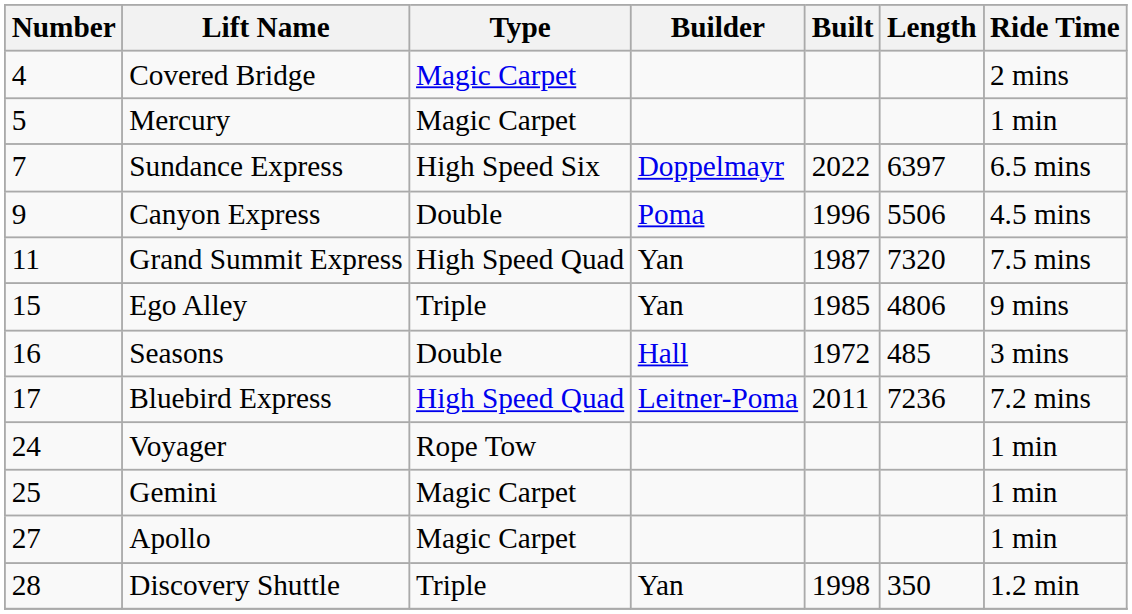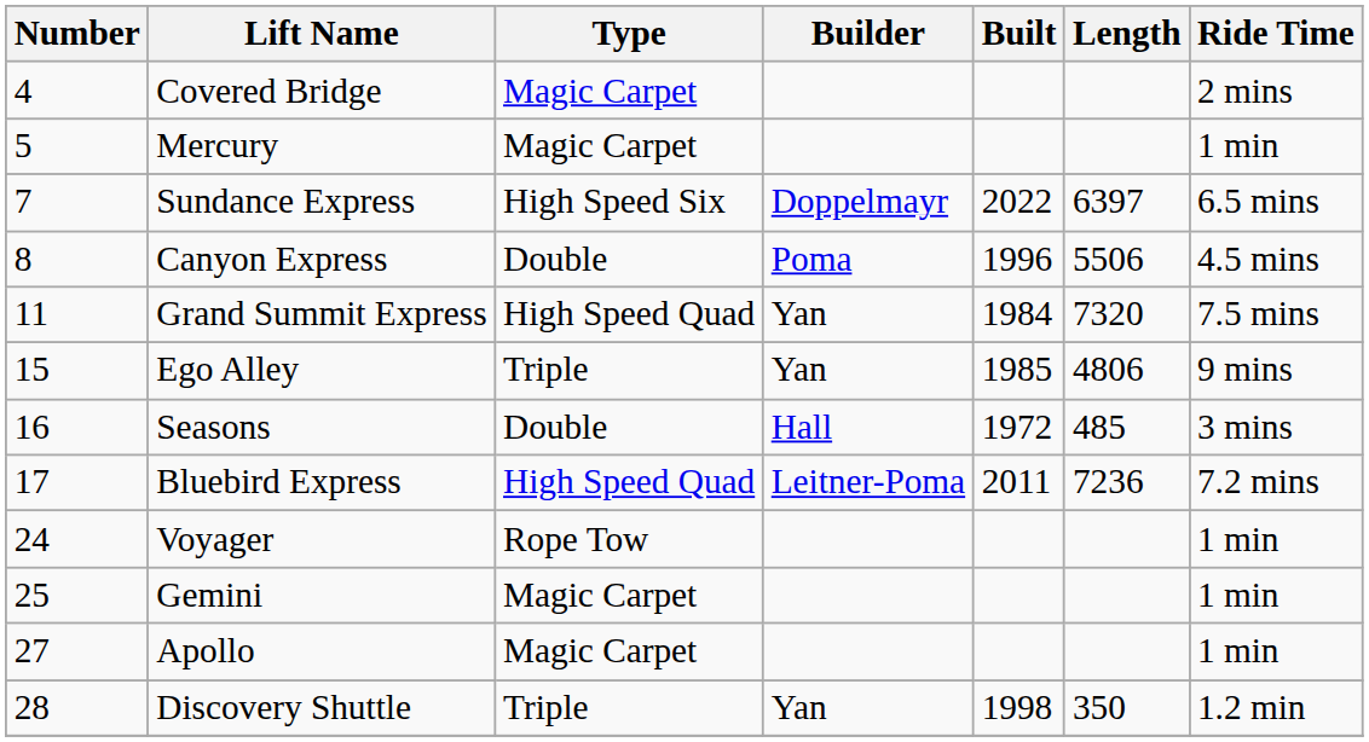 <table class="wikitable">
 <tr>
 <th>Number</th>
 <th>Lift Name</th>
 <th>Type</th>
 <th>Builder</th>
 <th>Built</th>
 <th>Length<br></th>
 <th>Ride Time</th>
 </tr>
 <tr>
 <td>4</td>
 <td>Covered Bridge</td>
 <td><a href='#'>Magic Carpet</a></td>
 <td></td>
 <td></td>
 <td></td>
 <td>2 mins</td>
 </tr>
 <tr>
 <td>5</td>
 <td>Mercury</td>
 <td>Magic Carpet</td>
 <td></td>
 <td></td>
 <td></td>
 <td>1 min</td>
 </tr>
 <tr>
 <td>7</td>
 <td>Sundance Express</td>
 <td>High Speed Six</td>
 <td><a href='#'>Doppelmayr</a></td>
 <td>2022</td>
 <td>6397</td>
 <td>6.5 mins</td>
 </tr>
 <tr>
-<td>9</td>
+<td>8</td>
 <td>Canyon Express</td>
 <td>Double</td>
 <td><a href='#'>Poma</a></td>
 <td>1996</td>
 <td>5506</td>
 <td>4.5 mins</td>
 </tr>
 <tr>
 <td>11</td>
 <td>Grand Summit Express</td>
 <td>High Speed Quad</td>
 <td>Yan</td>
-<td>1987</td>
+<td>1984</td>
 <td>7320</td>
 <td>7.5 mins</td>
 </tr>
 <tr>
 <td>15</td>
 <td>Ego Alley</td>
 <td>Triple</td>
 <td>Yan</td>
 <td>1985</td>
 <td>4806</td>
 <td>9 mins</td>
 </tr>
 <tr>
 <td>16</td>
 <td>Seasons</td>
 <td>Double</td>
 <td><a href='#'>Hall</a></td>
 <td>1972</td>
 <td>485</td>
 <td>3 mins</td>
 </tr>
 <tr>
 <td>17</td>
 <td>Bluebird Express</td>
 <td><a href='#'>High Speed Quad</a></td>
 <td><a href='#'>Leitner-Poma</a></td>
 <td>2011</td>
 <td>7236</td>
 <td>7.2 mins</td>
 </tr>
 <tr>
 <td>24</td>
 <td>Voyager</td>
 <td>Rope Tow</td>
 <td></td>
 <td></td>
 <td></td>
 <td>1 min</td>
 </tr>
 <tr>
 <td>25</td>
 <td>Gemini</td>
 <td>Magic Carpet</td>
 <td></td>
 <td></td>
 <td></td>
 <td>1 min</td>
 </tr>
 <tr>
 <td>27</td>
 <td>Apollo</td>
 <td>Magic Carpet</td>
 <td></td>
 <td></td>
 <td></td>
 <td>1 min</td>
 </tr>
 <tr>
 <td>28</td>
 <td>Discovery Shuttle</td>
 <td>Triple</td>
 <td>Yan</td>
 <td>1998</td>
 <td>350</td>
 <td>1.2 min</td>
 </tr>
 <tr>
 </tr>
 </table>
